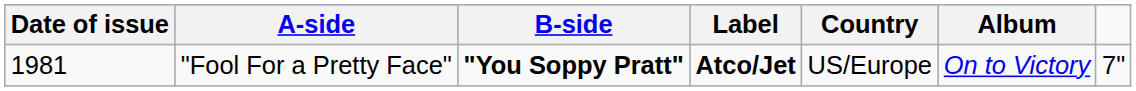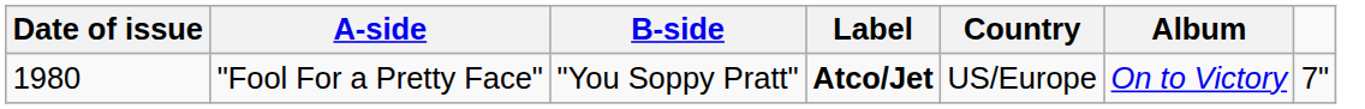 <table class="wikitable">
 <tr>
 <th>Date of issue</th>
 <th><a href='#'>A-side</a></th>
 <th><a href='#'>B-side</a></th>
 <th>Label</th>
 <th>Country</th>
 <th>Album</th>
 </tr>
 <tr>
-<td>1981</td>
+<td>1980</td>
 <td>"Fool For a Pretty Face"</td>
-<td><strong>"You Soppy Pratt"</strong></td>
+<td>"You Soppy Pratt"</td>
 <td><strong>Atco/Jet</strong></td>
 <td>US/Europe</td>
 <td><em><a href='#'>On to Victory</a></em></td>
 <td align="center">7"</td>
 </tr>
 </table>
